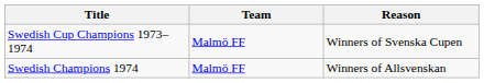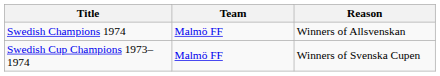 <table class="wikitable" style="text-align: left;">
 <tr>
 <th style="width: 275px;">Title</th>
 <th style="width: 200px;">Team</th>
 <th style="width: 225px;">Reason</th>
 </tr>
 <tr>
+<td><a href='#'>Swedish Champions</a> 1974</td>
+<td><a href='#'>Malmö FF</a></td>
+<td>Winners of Allsvenskan</td>
+</tr>
+<tr>
 <td><a href='#'>Swedish Cup Champions</a> 1973–1974</td>
 <td><a href='#'>Malmö FF</a></td>
 <td>Winners of Svenska Cupen</td>
 </tr>
-<tr>
-<td><a href='#'>Swedish Champions</a> 1974</td>
-<td><a href='#'>Malmö FF</a></td>
-<td>Winners of Allsvenskan</td>
-</tr>
 </table>
